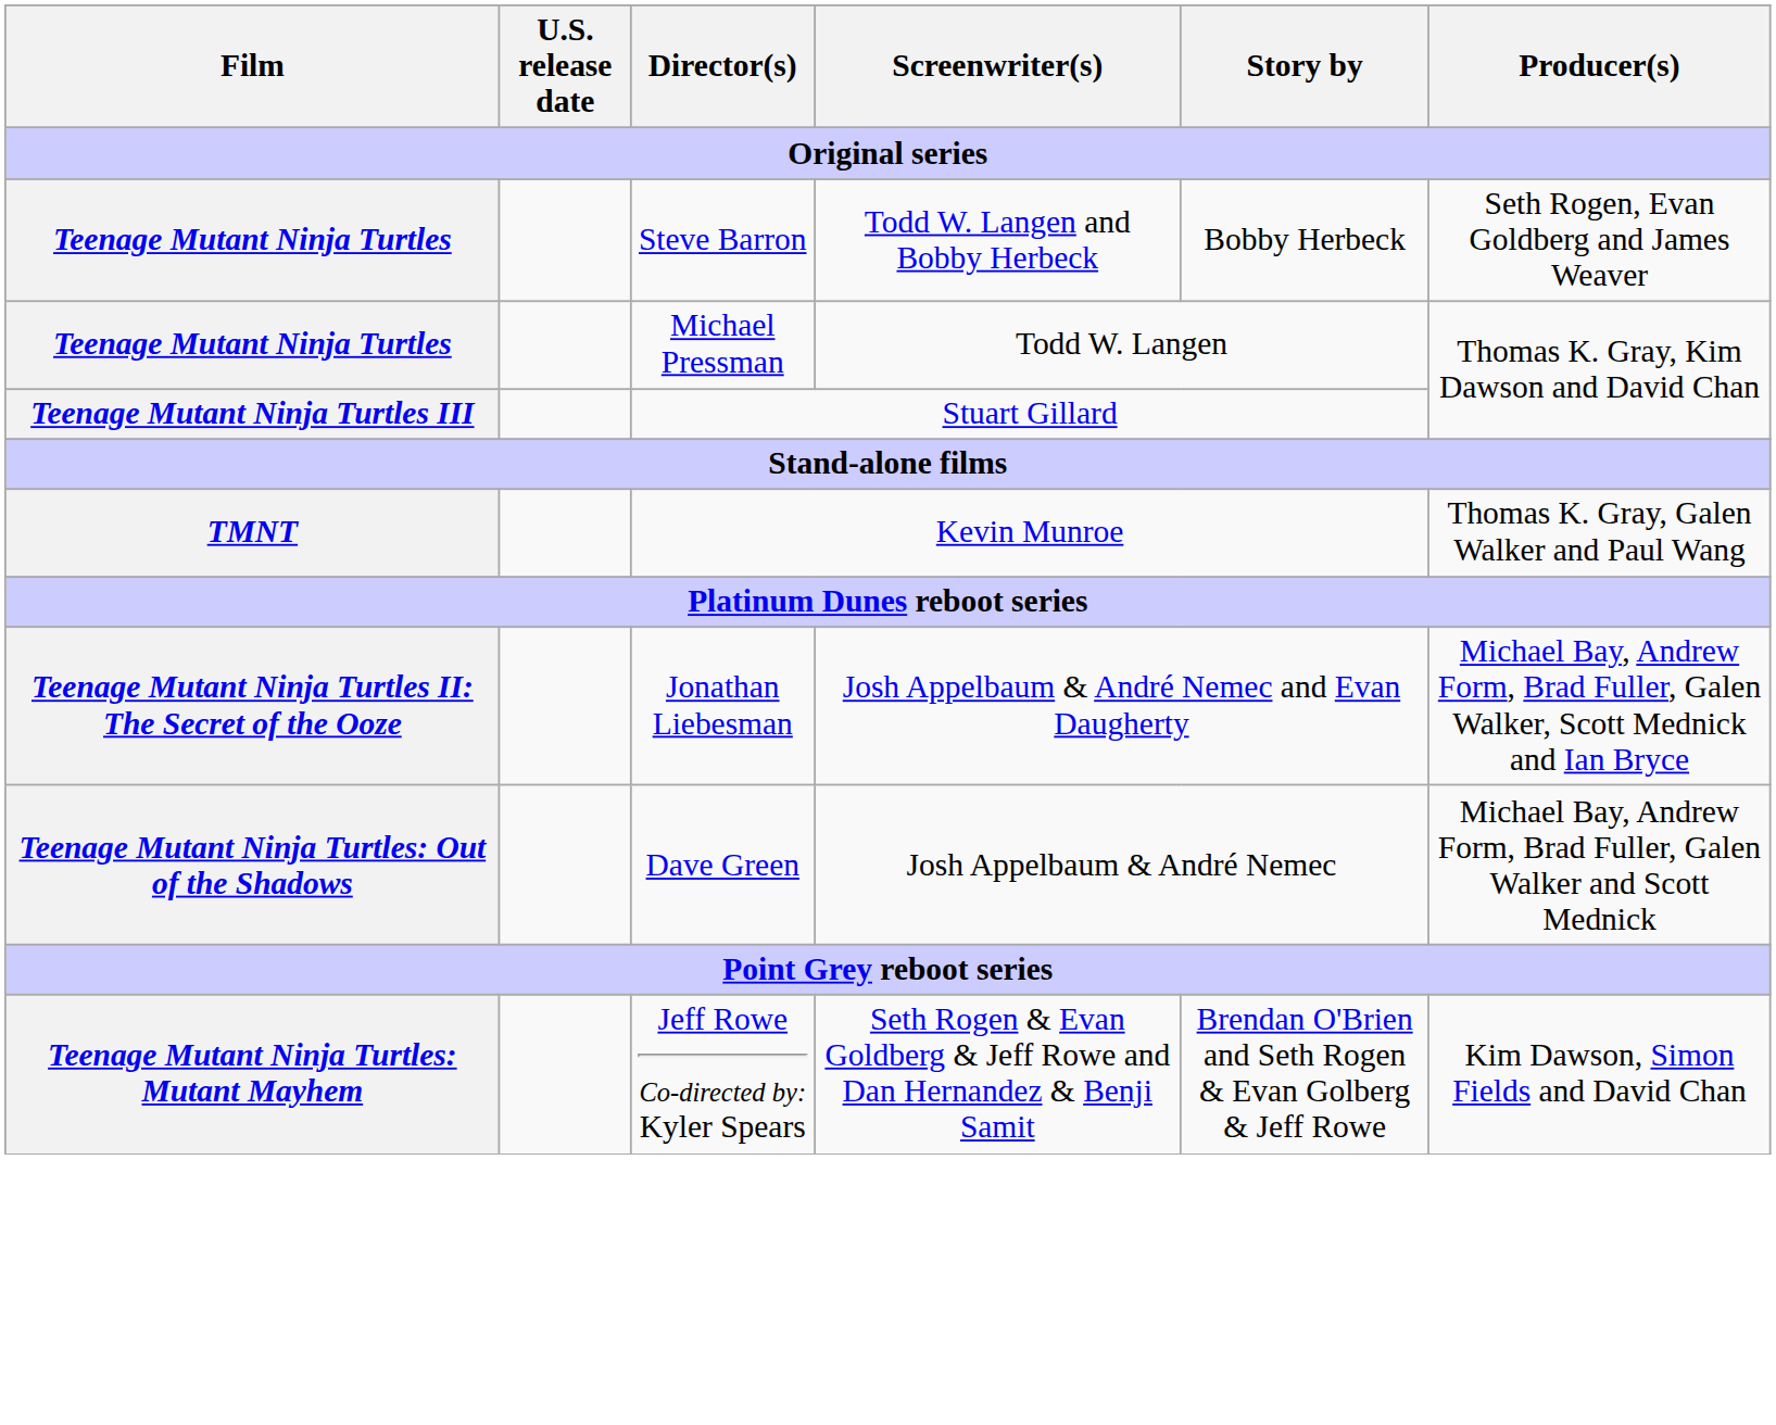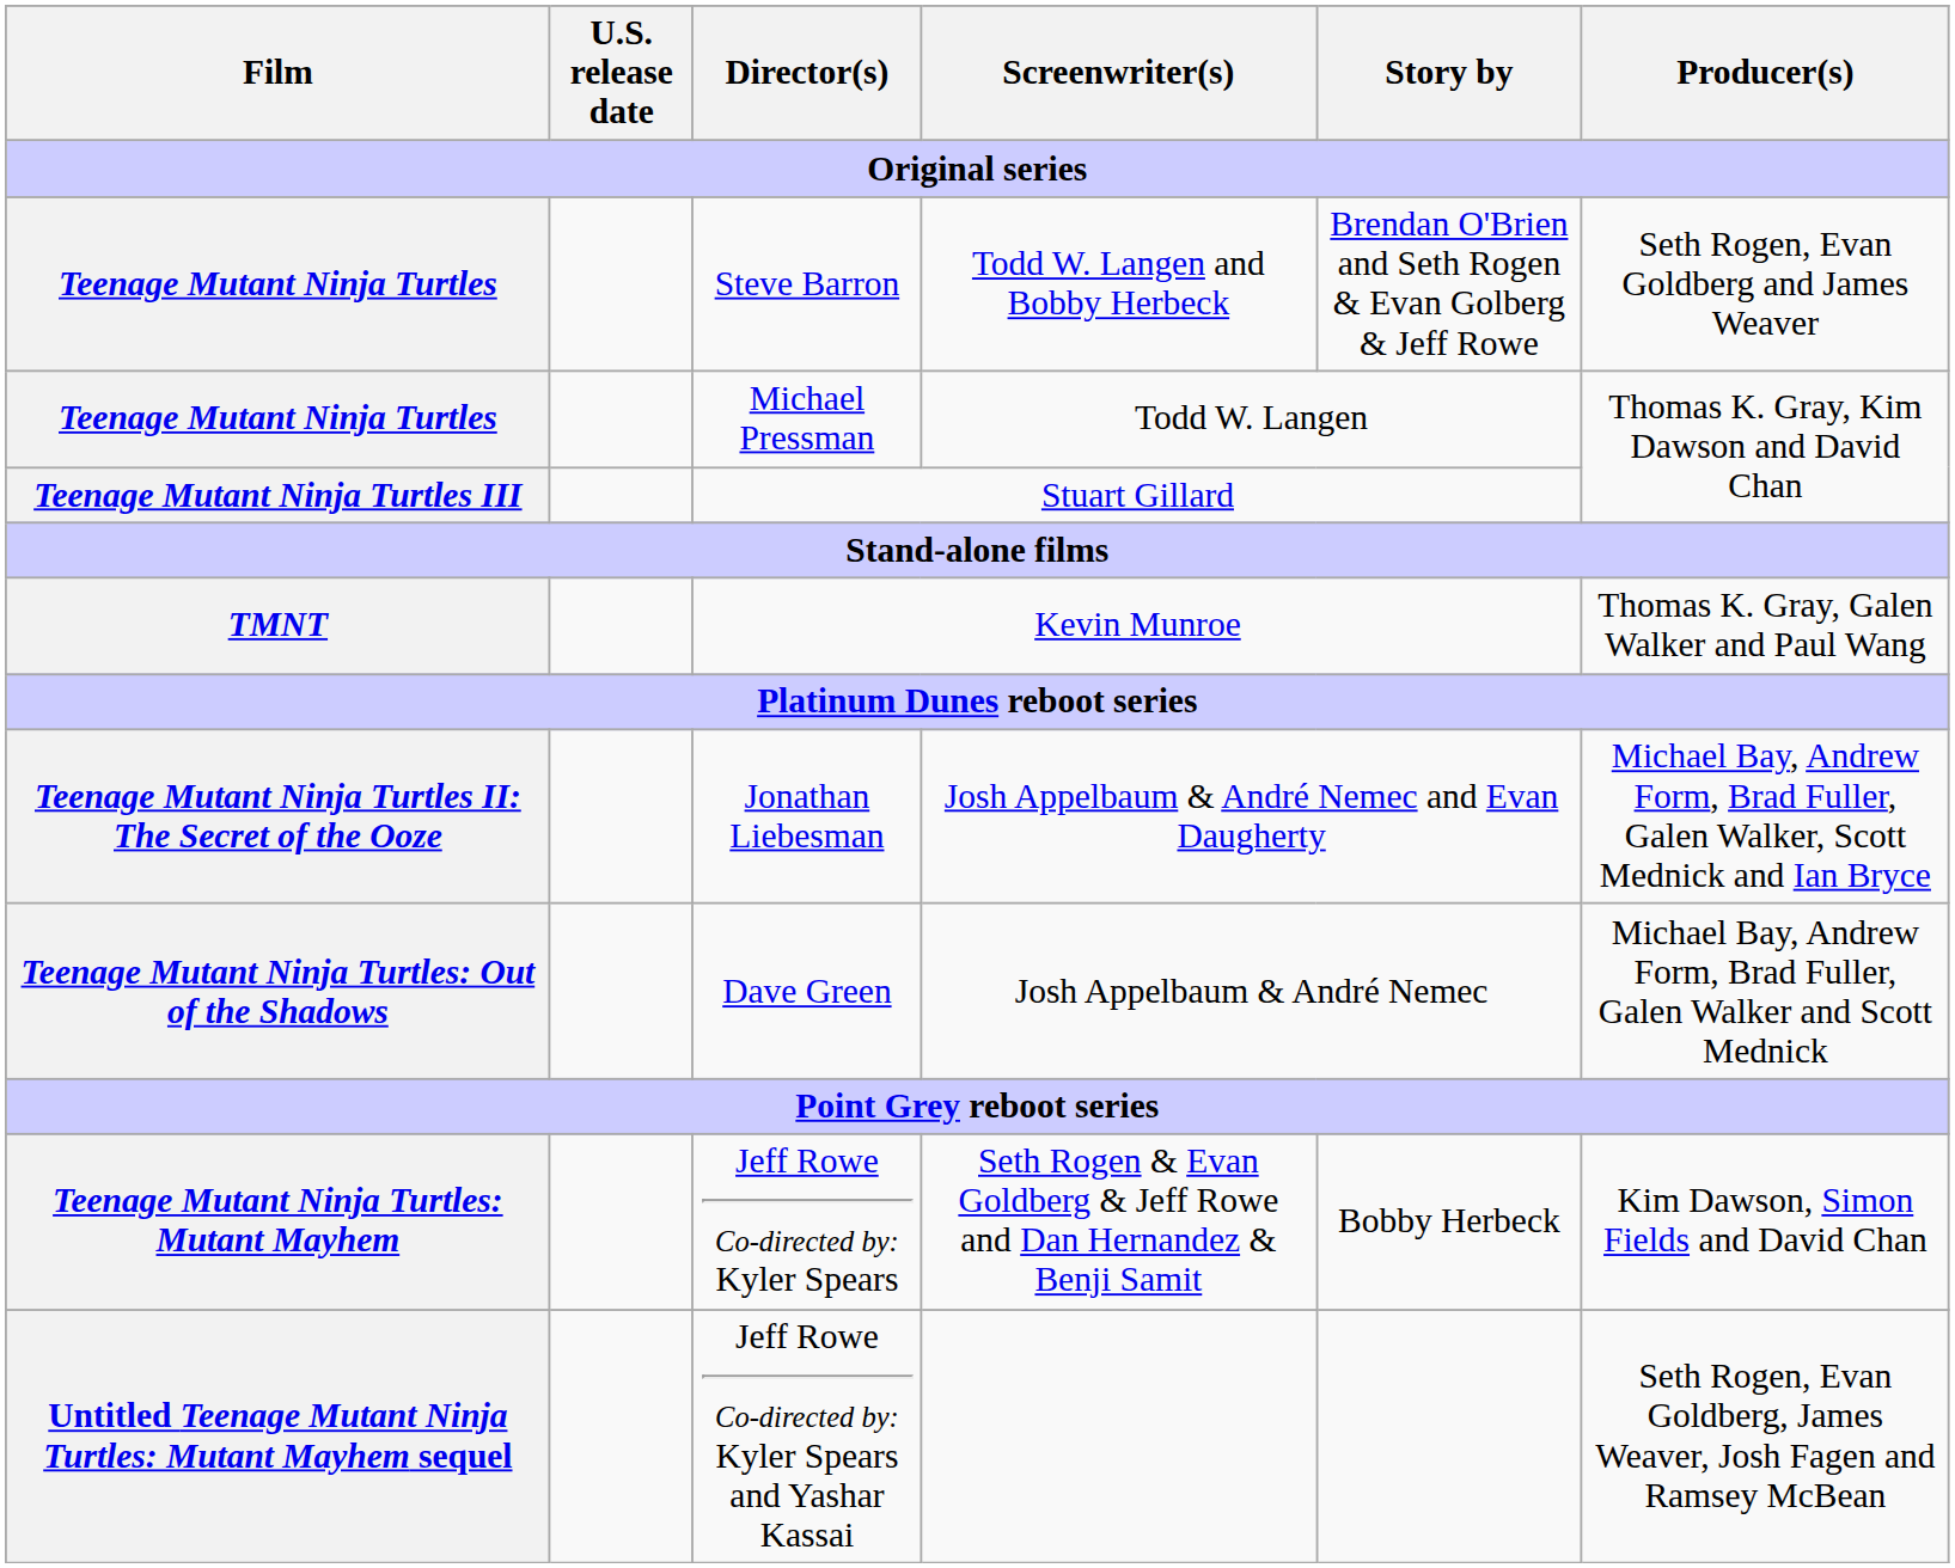 <table class="wikitable plainrowheaders" style="text-align:center" width="100%">
 <tr>
 <th scope="col" style="width:28%;">Film</th>
 <th scope="col">U.S. release date</th>
 <th scope="col">Director(s)</th>
 <th scope="col">Screenwriter(s)</th>
 <th scope="col">Story by</th>
 <th scope="col">Producer(s)</th>
 </tr>
 <tr>
 <th colspan="6" style="width:10px; background-color:#ccccff;">Original series</th>
 </tr>
 <tr>
 <th scope="row"><em><a href='#'>Teenage Mutant Ninja Turtles</a></em></th>
 <td style="text-align:center"></td>
 <td><a href='#'>Steve Barron</a></td>
 <td><a href='#'>Todd W. Langen</a> and <a href='#'>Bobby Herbeck</a></td>
-<td>Bobby Herbeck</td>
+<td><a href='#'>Brendan O'Brien</a> and Seth Rogen & Evan Golberg & Jeff Rowe</td>
 <td>Seth Rogen, Evan Goldberg and James Weaver</td>
 </tr>
 <tr>
 <th scope="row"><em><a href='#'>Teenage Mutant Ninja Turtles</a></em></th>
 <td style="text-align:center"></td>
 <td><a href='#'>Michael Pressman</a></td>
 <td colspan="2">Todd W. Langen</td>
 <td rowspan="2">Thomas K. Gray, Kim Dawson and David Chan</td>
 </tr>
 <tr>
 <th scope="row"><em><a href='#'>Teenage Mutant Ninja Turtles III</a></em></th>
 <td style="text-align:center"></td>
 <td colspan="3"><a href='#'>Stuart Gillard</a></td>
 </tr>
 <tr>
 <th colspan="6" style="width:10px; background-color:#ccccff;">Stand-alone films</th>
 </tr>
 <tr>
 <th scope="row"><em><a href='#'>TMNT</a></em></th>
 <td style="text-align:center"></td>
 <td colspan="3"><a href='#'>Kevin Munroe</a></td>
 <td>Thomas K. Gray, Galen Walker and Paul Wang</td>
 </tr>
 <tr>
 <th colspan="6" style="width:10px; background-color:#ccccff;"><a href='#'>Platinum Dunes</a> reboot series</th>
 </tr>
 <tr>
 <th scope="row"><em><a href='#'>Teenage Mutant Ninja Turtles II: The Secret of the Ooze</a></em></th>
 <td style="text-align:center"></td>
 <td><a href='#'>Jonathan Liebesman</a></td>
 <td colspan="2"><a href='#'>Josh Appelbaum</a> & <a href='#'>André Nemec</a> and <a href='#'>Evan Daugherty</a></td>
 <td><a href='#'>Michael Bay</a>, <a href='#'>Andrew Form</a>, <a href='#'>Brad Fuller</a>, Galen Walker, Scott Mednick and <a href='#'>Ian Bryce</a></td>
 </tr>
 <tr>
 <th scope="row"><em><a href='#'>Teenage Mutant Ninja Turtles: Out of the Shadows</a></em></th>
 <td style="text-align:center"></td>
 <td><a href='#'>Dave Green</a></td>
 <td colspan="2">Josh Appelbaum & André Nemec</td>
 <td>Michael Bay, Andrew Form, Brad Fuller, Galen Walker and Scott Mednick</td>
 </tr>
 <tr>
 <th colspan="6" style="width:10px; background-color:#ccccff;"><a href='#'>Point Grey</a> reboot series</th>
 </tr>
 <tr>
 <th scope="row"><em><a href='#'>Teenage Mutant Ninja Turtles: Mutant Mayhem</a></em></th>
 <td style="text-align:center"></td>
 <td><a href='#'>Jeff Rowe</a><hr><small><em>Co-directed by:</em></small><br>Kyler Spears</td>
 <td><a href='#'>Seth Rogen</a> & <a href='#'>Evan Goldberg</a> & Jeff Rowe and <a href='#'>Dan Hernandez</a> & <a href='#'>Benji Samit</a></td>
-<td><a href='#'>Brendan O'Brien</a> and Seth Rogen & Evan Golberg & Jeff Rowe</td>
+<td>Bobby Herbeck</td>
 <td>Kim Dawson, <a href='#'>Simon Fields</a> and David Chan</td>
 </tr>
+<tr>
+<th scope="row"><a href='#'>Untitled <em>Teenage Mutant Ninja Turtles: Mutant Mayhem</em> sequel</a></th>
+<td style="text-align:center"></td>
+<td>Jeff Rowe<hr><small><em>Co-directed by:</em></small><br>Kyler Spears and Yashar Kassai</td>
+<td></td>
+<td></td>
+<td>Seth Rogen, Evan Goldberg, James Weaver, Josh Fagen and Ramsey McBean</td>
+</tr>
 </table>
